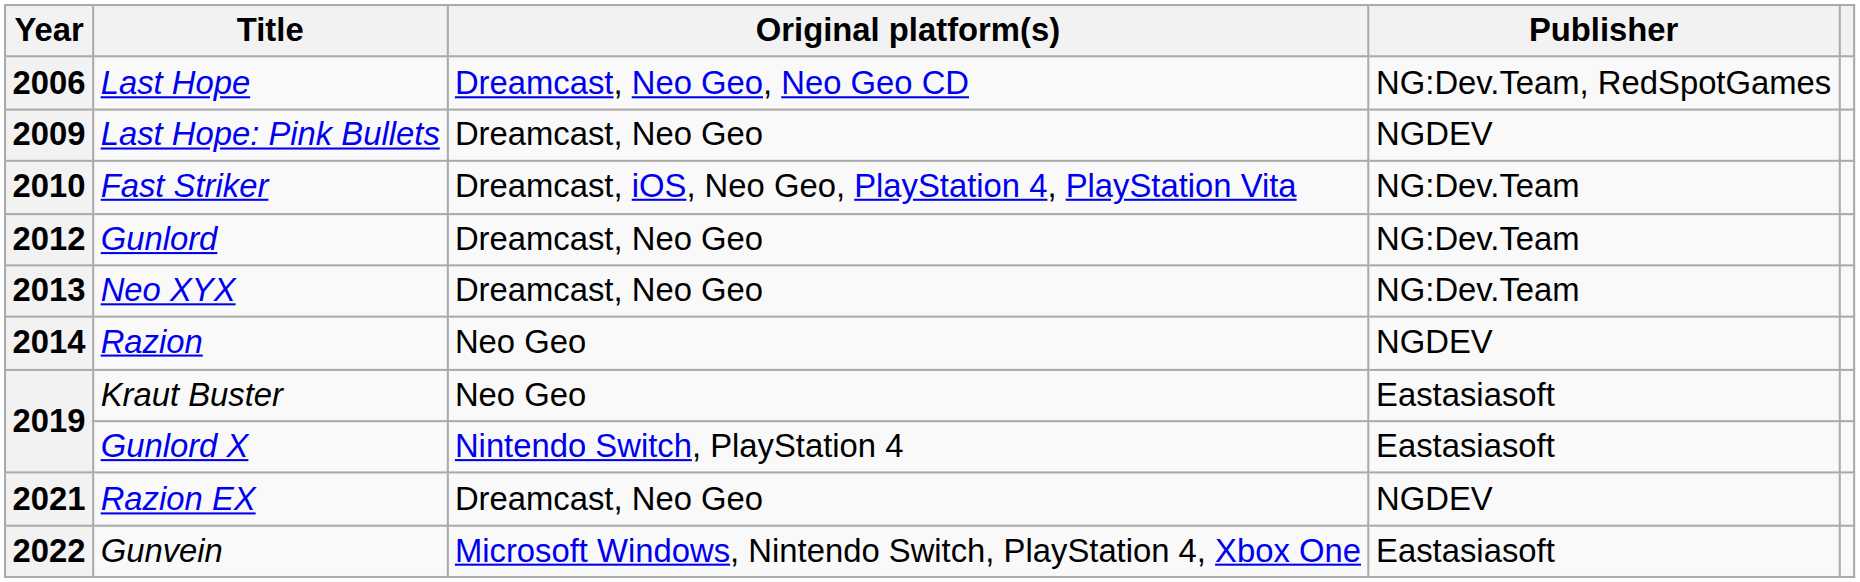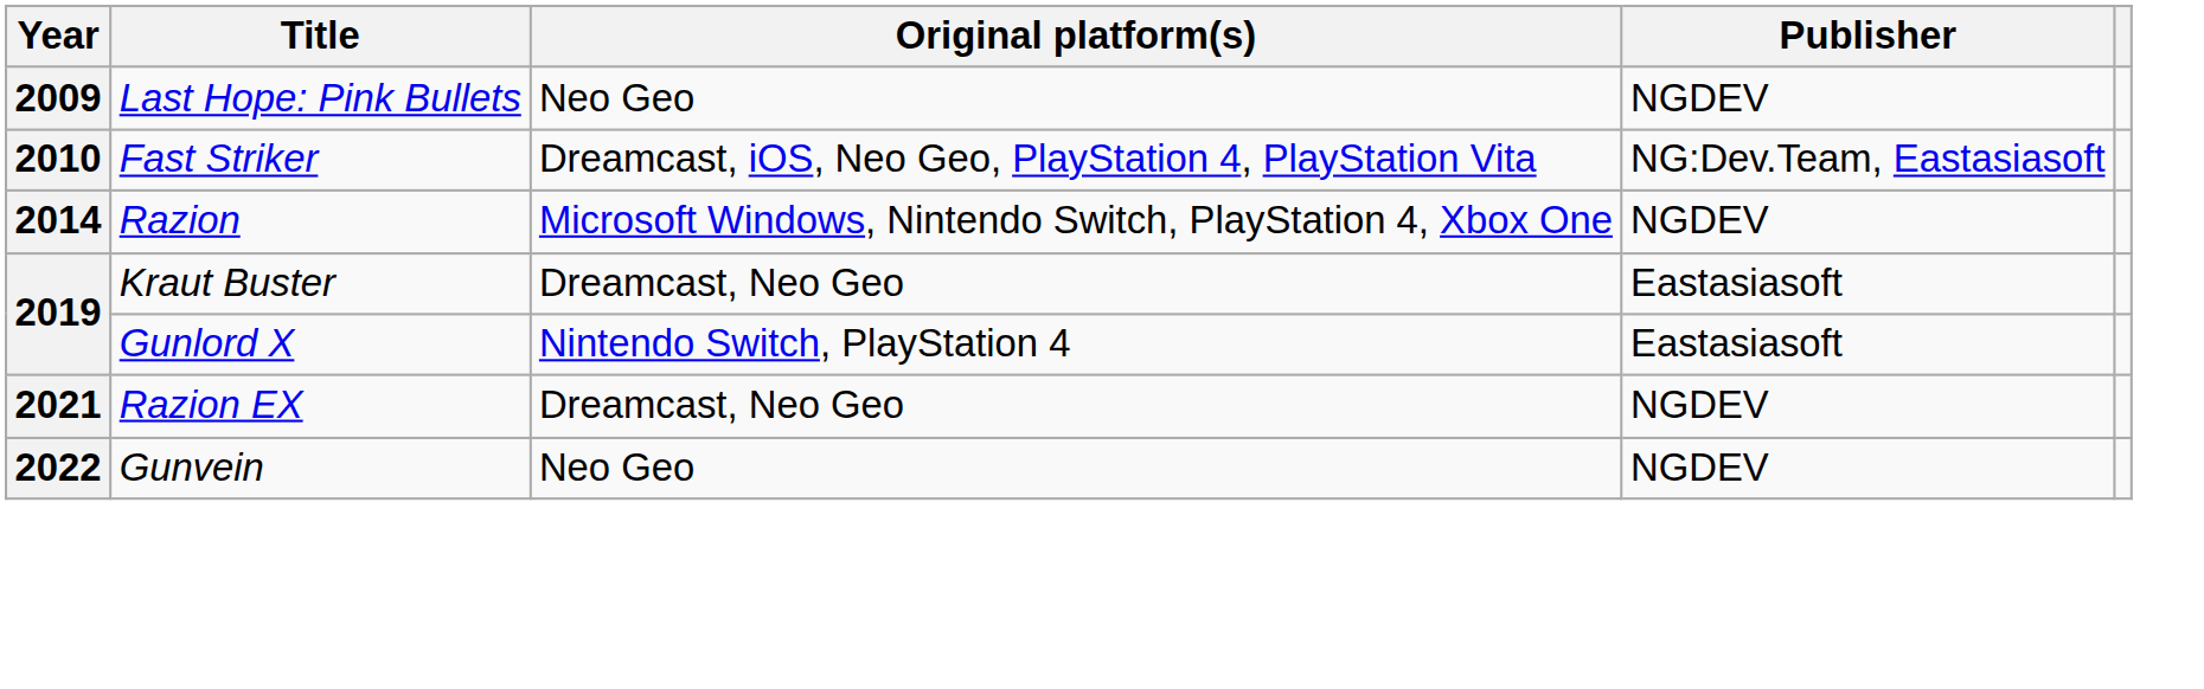 <table class="wikitable sortable">
 <tr>
 <th>Year</th>
 <th>Title</th>
 <th>Original platform(s)</th>
 <th>Publisher</th>
 <th></th>
 </tr>
 <tr>
-<th>2006</th>
-<td><em><a href='#'>Last Hope</a></em></td>
-<td><a href='#'>Dreamcast</a>, <a href='#'>Neo Geo</a>, <a href='#'>Neo Geo CD</a></td>
-<td>NG:Dev.Team, RedSpotGames</td>
-<td></td>
-</tr>
-<tr>
 <th>2009</th>
 <td><em><a href='#'>Last Hope: Pink Bullets</a></em></td>
-<td>Dreamcast, Neo Geo</td>
+<td>Neo Geo</td>
 <td>NGDEV</td>
 <td></td>
 </tr>
 <tr>
 <th>2010</th>
 <td><em><a href='#'>Fast Striker</a></em></td>
 <td>Dreamcast, <a href='#'>iOS</a>, Neo Geo, <a href='#'>PlayStation 4</a>, <a href='#'>PlayStation Vita</a></td>
-<td>NG:Dev.Team</td>
-<td></td>
-</tr>
-<tr>
-<th>2012</th>
-<td><em><a href='#'>Gunlord</a></em></td>
-<td>Dreamcast, Neo Geo</td>
-<td>NG:Dev.Team</td>
-<td></td>
-</tr>
-<tr>
-<th>2013</th>
-<td><em><a href='#'>Neo XYX</a></em></td>
-<td>Dreamcast, Neo Geo</td>
-<td>NG:Dev.Team</td>
+<td>NG:Dev.Team, <a href='#'>Eastasiasoft</a></td>
 <td></td>
 </tr>
 <tr>
 <th>2014</th>
 <td><em><a href='#'>Razion</a></em></td>
-<td>Neo Geo</td>
+<td><a href='#'>Microsoft Windows</a>, Nintendo Switch, PlayStation 4, <a href='#'>Xbox One</a></td>
 <td>NGDEV</td>
 <td></td>
 </tr>
 <tr>
 <th rowspan="2">2019</th>
 <td><em>Kraut Buster</em></td>
-<td>Neo Geo</td>
+<td>Dreamcast, Neo Geo</td>
 <td>Eastasiasoft</td>
 <td></td>
 </tr>
 <tr>
 <td><em><a href='#'>Gunlord X</a></em></td>
 <td><a href='#'>Nintendo Switch</a>, PlayStation 4</td>
 <td>Eastasiasoft</td>
 <td></td>
 </tr>
 <tr>
 <th>2021</th>
 <td><em><a href='#'>Razion EX</a></em></td>
 <td>Dreamcast, Neo Geo</td>
 <td>NGDEV</td>
 <td></td>
 </tr>
 <tr>
 <th>2022</th>
 <td><em>Gunvein</em></td>
-<td><a href='#'>Microsoft Windows</a>, Nintendo Switch, PlayStation 4, <a href='#'>Xbox One</a></td>
-<td>Eastasiasoft</td>
+<td>Neo Geo</td>
+<td>NGDEV</td>
 <td></td>
 </tr>
 </table>
